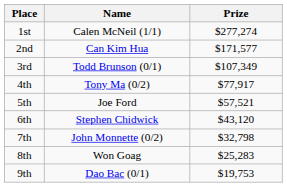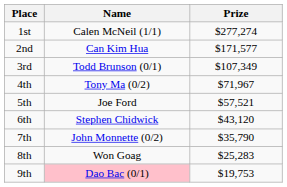 <table class="wikitable">
 <tr>
 <th width="50">Place</th>
 <th width="200">Name</th>
 <th width="125">Prize</th>
 </tr>
 <tr>
 <td align = "center">1st</td>
 <td align = "center">Calen McNeil (1/1)</td>
 <td align = "center">$277,274</td>
 </tr>
 <tr>
 <td align = "center">2nd</td>
 <td align = "center"><a href='#'>Can Kim Hua</a></td>
 <td align = "center">$171,577</td>
 </tr>
 <tr>
 <td align = "center">3rd</td>
 <td align = "center"><a href='#'>Todd Brunson</a> (0/1)</td>
 <td align = "center">$107,349</td>
 </tr>
 <tr>
 <td align = "center">4th</td>
 <td align = "center"><a href='#'>Tony Ma</a> (0/2)</td>
-<td align = "center">$77,917</td>
+<td align = "center">$71,967</td>
 </tr>
 <tr>
 <td align = "center">5th</td>
 <td align = "center">Joe Ford</td>
 <td align = "center">$57,521</td>
 </tr>
 <tr>
 <td align = "center">6th</td>
 <td align = "center"><a href='#'>Stephen Chidwick</a></td>
 <td align = "center">$43,120</td>
 </tr>
 <tr>
 <td align = "center">7th</td>
 <td align = "center"><a href='#'>John Monnette</a> (0/2)</td>
-<td align = "center">$32,798</td>
+<td align = "center">$35,790</td>
 </tr>
 <tr>
 <td align = "center">8th</td>
 <td align = "center">Won Goag</td>
 <td align = "center">$25,283</td>
 </tr>
 <tr>
 <td align = "center">9th</td>
-<td align = "center"><a href='#'>Dao Bac</a> (0/1)</td>
+<td align = "center" style="background: pink;"><a href='#'>Dao Bac</a> (0/1)</td>
 <td align = "center">$19,753</td>
 </tr>
 </table>
